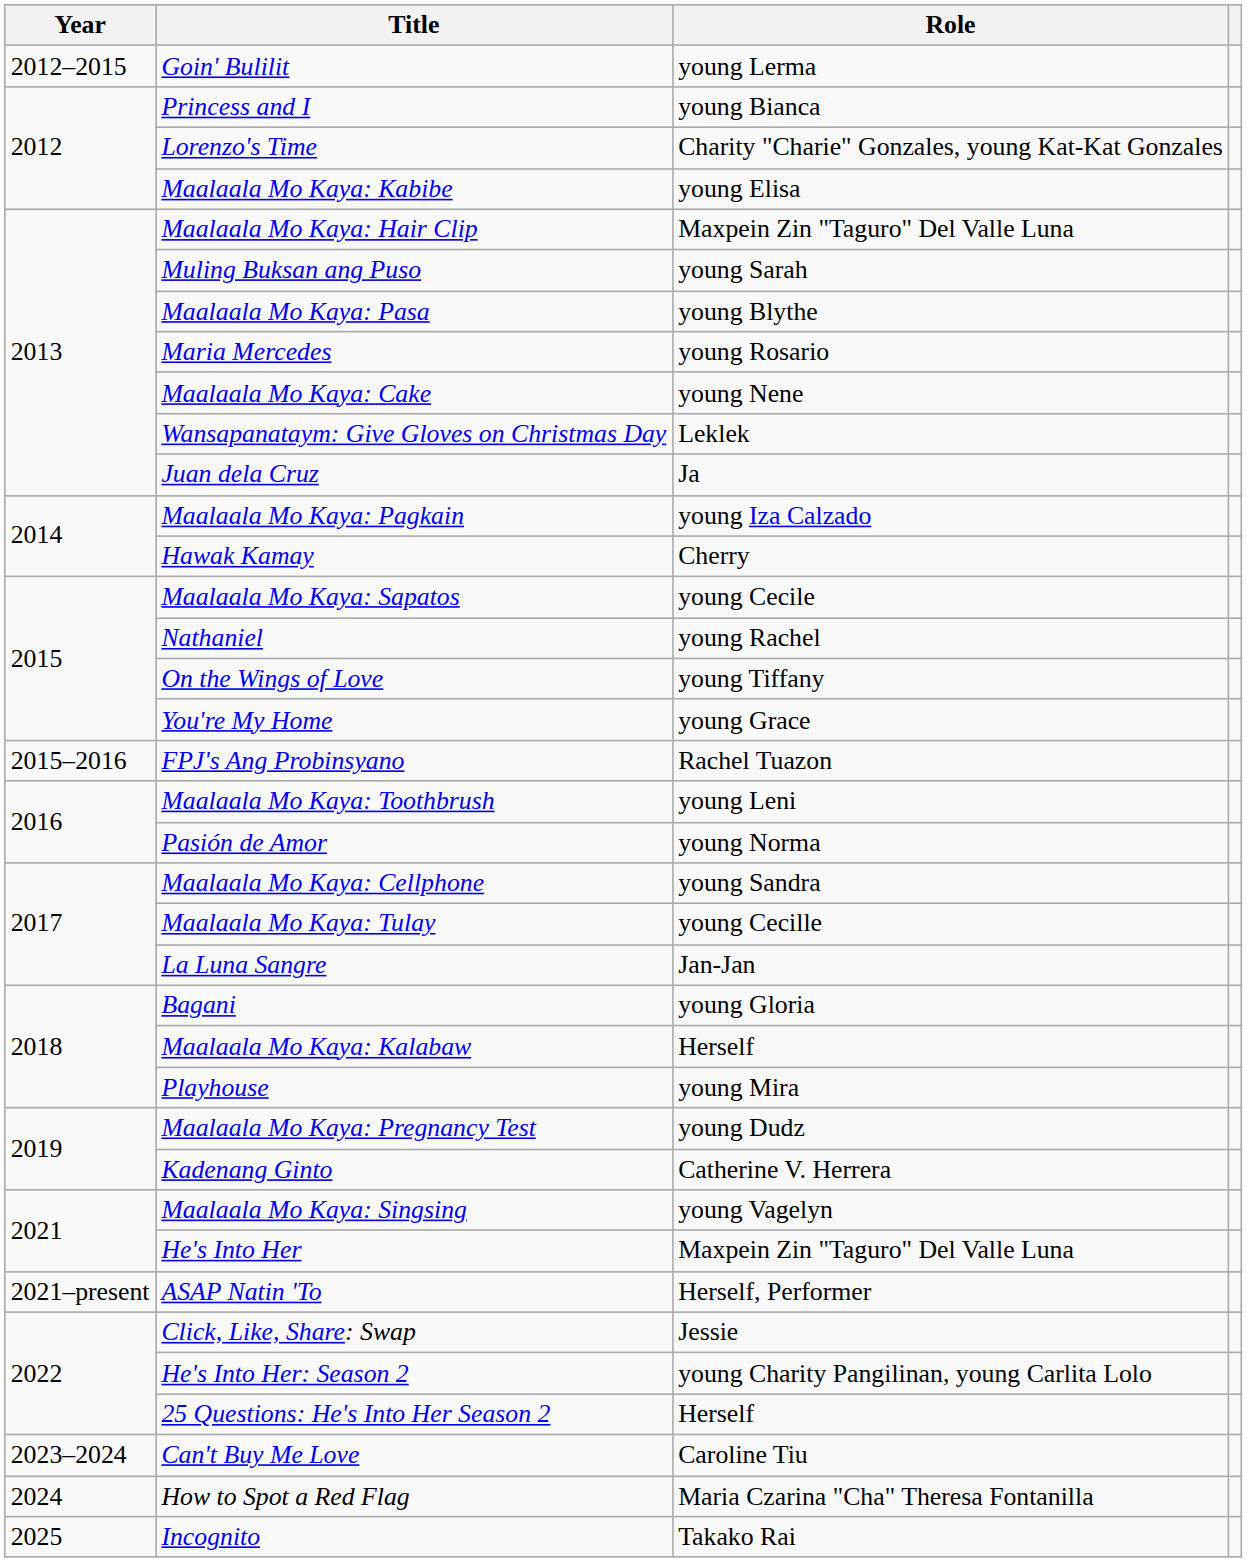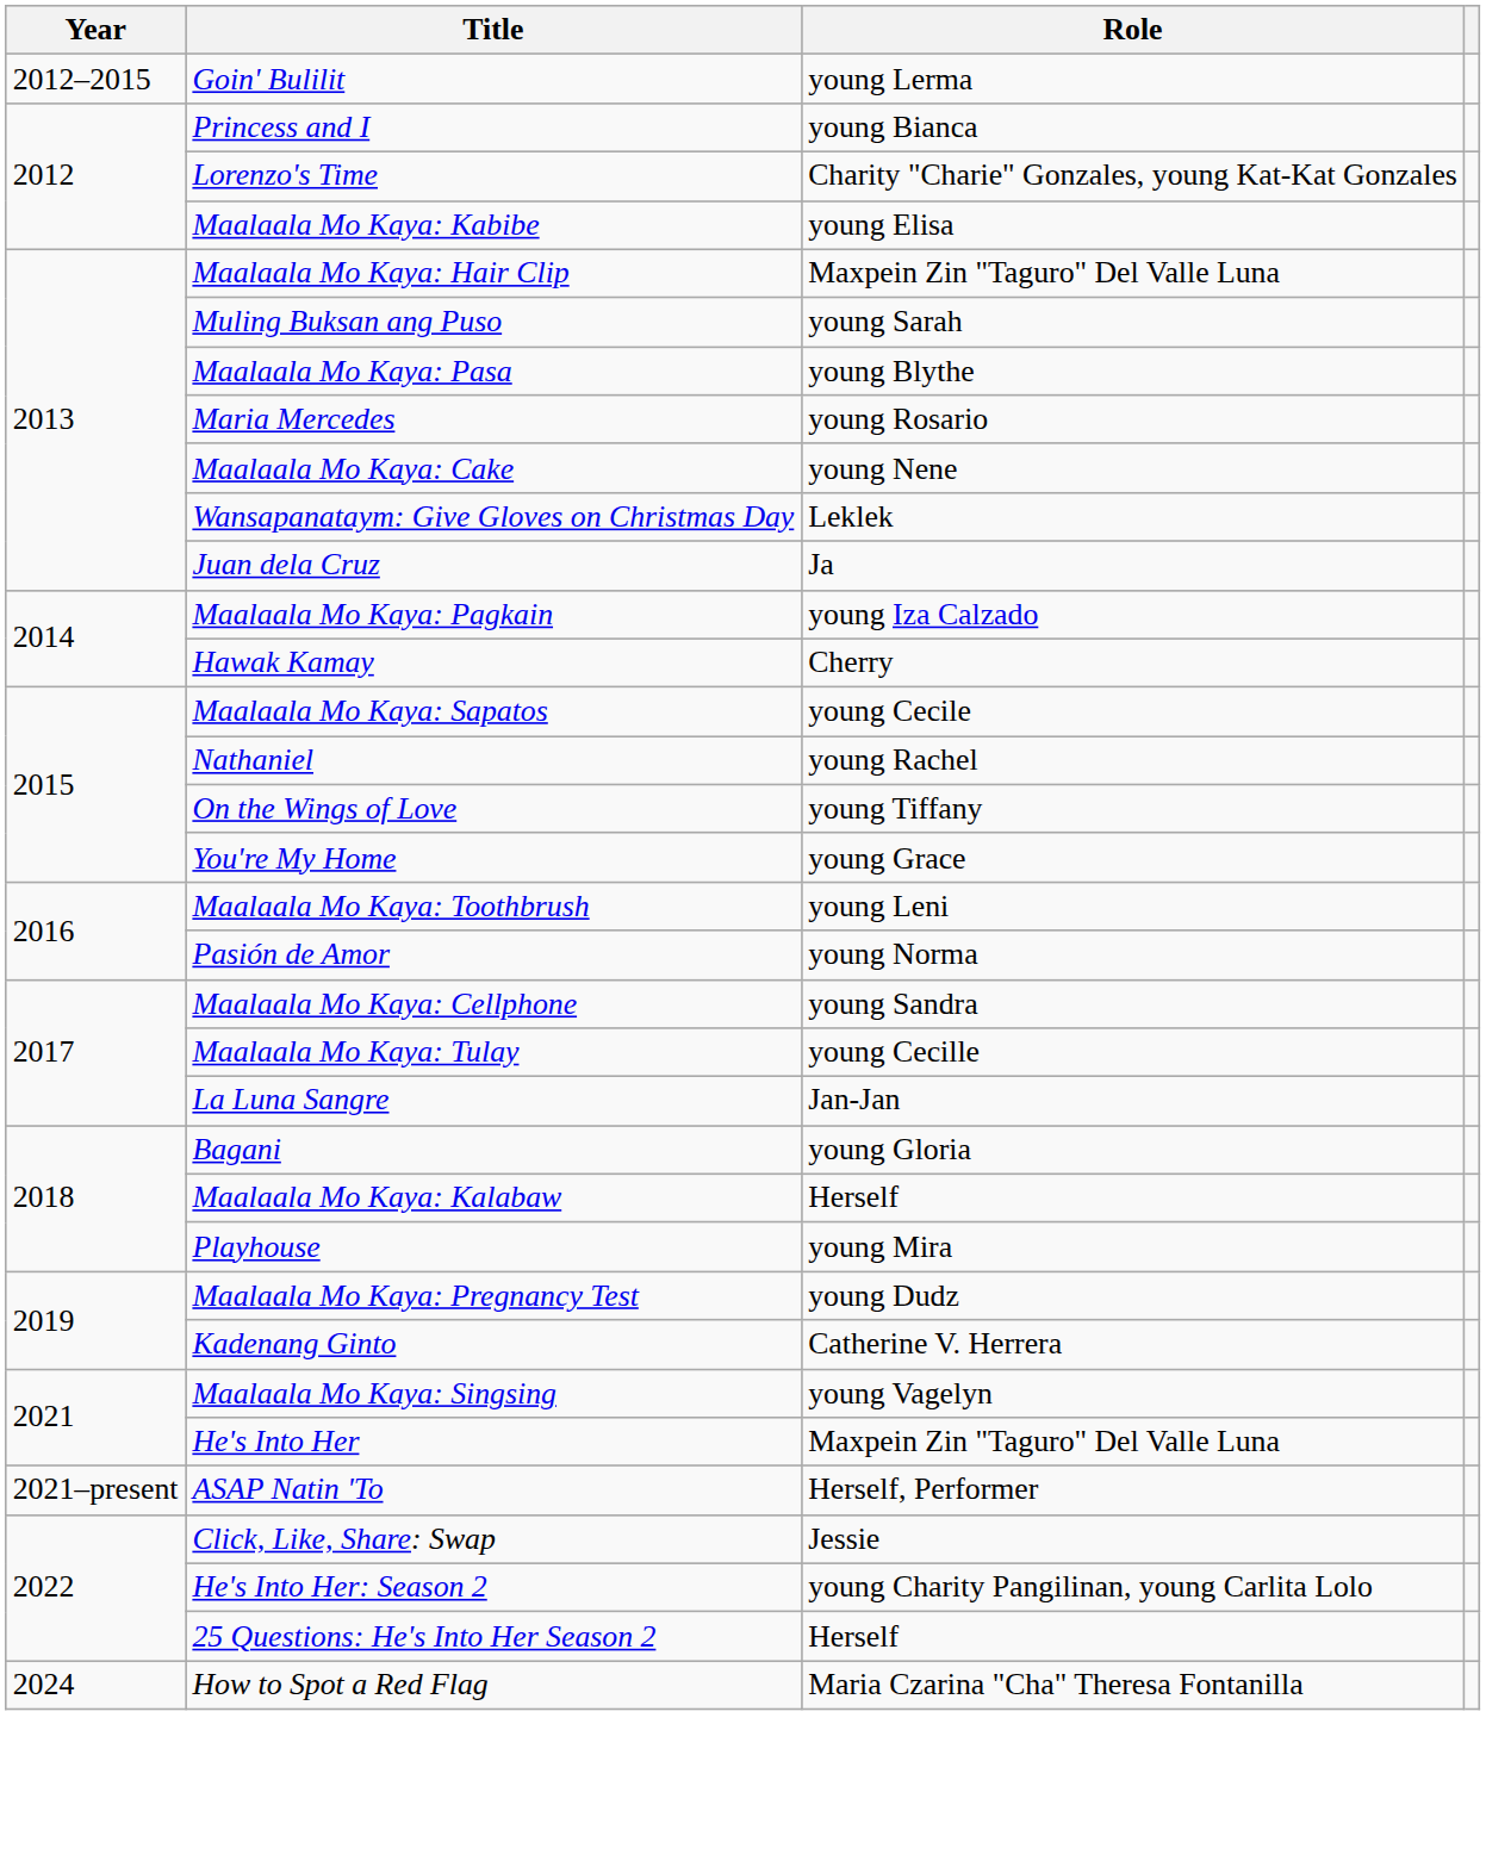 <table class="wikitable">
 <tr>
 <th>Year</th>
 <th>Title</th>
 <th>Role</th>
 <th></th>
 </tr>
 <tr>
 <td>2012–2015</td>
 <td><em><a href='#'>Goin' Bulilit</a></em></td>
 <td>young Lerma</td>
 <td></td>
 </tr>
 <tr>
 <td rowspan="3">2012</td>
 <td><em><a href='#'>Princess and I</a></em></td>
 <td>young Bianca</td>
 <td></td>
 </tr>
 <tr>
 <td><em><a href='#'>Lorenzo's Time</a></em></td>
 <td>Charity "Charie" Gonzales, young Kat-Kat Gonzales</td>
 <td></td>
 </tr>
 <tr>
 <td><a href='#'><em>Maalaala Mo Kaya: Kabibe</em></a></td>
 <td>young Elisa</td>
 <td></td>
 </tr>
 <tr>
 <td rowspan="7">2013</td>
 <td><a href='#'><em>Maalaala Mo Kaya: Hair Clip</em></a></td>
 <td>Maxpein Zin "Taguro" Del Valle Luna</td>
 <td></td>
 </tr>
 <tr>
 <td><em><a href='#'>Muling Buksan ang Puso</a></em></td>
 <td>young Sarah</td>
 <td></td>
 </tr>
 <tr>
 <td><a href='#'><em>Maalaala Mo Kaya: Pasa</em></a></td>
 <td>young Blythe</td>
 <td></td>
 </tr>
 <tr>
 <td><em><a href='#'>Maria Mercedes</a></em></td>
 <td>young Rosario</td>
 <td></td>
 </tr>
 <tr>
 <td><a href='#'><em>Maalaala Mo Kaya: Cake</em></a></td>
 <td>young Nene</td>
 <td></td>
 </tr>
 <tr>
 <td><a href='#'><em>Wansapanataym: Give Gloves on Christmas Day</em></a></td>
 <td>Leklek</td>
 <td></td>
 </tr>
 <tr>
 <td><em><a href='#'>Juan dela Cruz</a></em></td>
 <td>Ja</td>
 <td></td>
 </tr>
 <tr>
 <td rowspan="2">2014</td>
 <td><a href='#'><em>Maalaala Mo Kaya: Pagkain</em></a></td>
 <td>young <a href='#'>Iza Calzado</a></td>
 <td></td>
 </tr>
 <tr>
 <td><em><a href='#'>Hawak Kamay</a></em></td>
 <td>Cherry</td>
 <td></td>
 </tr>
 <tr>
 <td rowspan="4">2015</td>
 <td><a href='#'><em>Maalaala Mo Kaya: Sapatos</em></a></td>
 <td>young Cecile</td>
 <td></td>
 </tr>
 <tr>
 <td><em><a href='#'>Nathaniel</a></em></td>
 <td>young Rachel</td>
 <td></td>
 </tr>
 <tr>
 <td><em><a href='#'>On the Wings of Love</a></em></td>
 <td>young Tiffany</td>
 <td></td>
 </tr>
 <tr>
 <td><em><a href='#'>You're My Home</a></em></td>
 <td>young Grace</td>
 <td></td>
 </tr>
 <tr>
-<td>2015–2016</td>
-<td><em><a href='#'>FPJ's Ang Probinsyano</a></em></td>
-<td>Rachel Tuazon</td>
-<td></td>
-</tr>
-<tr>
 <td rowspan="2">2016</td>
 <td><a href='#'><em>Maalaala Mo Kaya: Toothbrush</em></a></td>
 <td>young Leni</td>
 <td></td>
 </tr>
 <tr>
 <td><em><a href='#'>Pasión de Amor</a></em></td>
 <td>young Norma</td>
 <td></td>
 </tr>
 <tr>
 <td rowspan="3">2017</td>
 <td><a href='#'><em>Maalaala Mo Kaya: Cellphone</em></a></td>
 <td>young Sandra</td>
 <td></td>
 </tr>
 <tr>
 <td><a href='#'><em>Maalaala Mo Kaya: Tulay</em></a></td>
 <td>young Cecille</td>
 <td></td>
 </tr>
 <tr>
 <td><em><a href='#'>La Luna Sangre</a></em></td>
 <td>Jan-Jan</td>
 <td></td>
 </tr>
 <tr>
 <td rowspan="3">2018</td>
 <td><em><a href='#'>Bagani</a></em></td>
 <td>young Gloria</td>
 <td></td>
 </tr>
 <tr>
 <td><a href='#'><em>Maalaala Mo Kaya: Kalabaw</em></a></td>
 <td>Herself</td>
 <td></td>
 </tr>
 <tr>
 <td><em><a href='#'>Playhouse</a></em></td>
 <td>young Mira</td>
 <td></td>
 </tr>
 <tr>
 <td rowspan="2">2019</td>
 <td><a href='#'><em>Maalaala Mo Kaya: Pregnancy Test</em></a></td>
 <td>young Dudz</td>
 <td></td>
 </tr>
 <tr>
 <td><em><a href='#'>Kadenang Ginto</a></em></td>
 <td>Catherine V. Herrera</td>
 <td></td>
 </tr>
 <tr>
 <td rowspan="2">2021</td>
 <td><a href='#'><em>Maalaala Mo Kaya: Singsing</em></a></td>
 <td>young Vagelyn</td>
 <td></td>
 </tr>
 <tr>
 <td><em><a href='#'>He's Into Her</a></em></td>
 <td>Maxpein Zin "Taguro" Del Valle Luna</td>
 <td></td>
 </tr>
 <tr>
 <td>2021–present</td>
 <td><em><a href='#'>ASAP Natin 'To</a></em></td>
 <td>Herself, Performer</td>
 <td></td>
 </tr>
 <tr>
 <td rowspan="3">2022</td>
 <td><em><a href='#'>Click, Like, Share</a>: Swap</em></td>
 <td>Jessie</td>
 <td></td>
 </tr>
 <tr>
 <td><em><a href='#'>He's Into Her: Season 2</a></em></td>
 <td>young Charity Pangilinan, young Carlita Lolo</td>
 <td></td>
 </tr>
 <tr>
 <td><em><a href='#'>25 Questions: He's Into Her Season 2</a></em></td>
 <td>Herself</td>
 <td></td>
 </tr>
 <tr>
-<td>2023–2024</td>
-<td><em><a href='#'>Can't Buy Me Love</a></em></td>
-<td>Caroline Tiu</td>
-<td></td>
-</tr>
-<tr>
 <td>2024</td>
 <td><em>How to Spot a Red Flag</em></td>
 <td>Maria Czarina "Cha" Theresa Fontanilla</td>
 <td></td>
 </tr>
-<tr>
-<td>2025</td>
-<td><em><a href='#'>Incognito</a></em></td>
-<td>Takako Rai</td>
-<td></td>
-</tr>
 </table>
